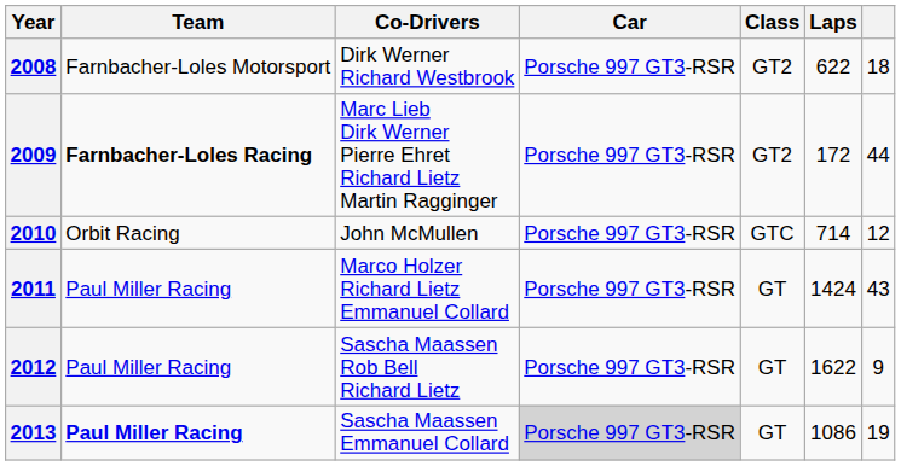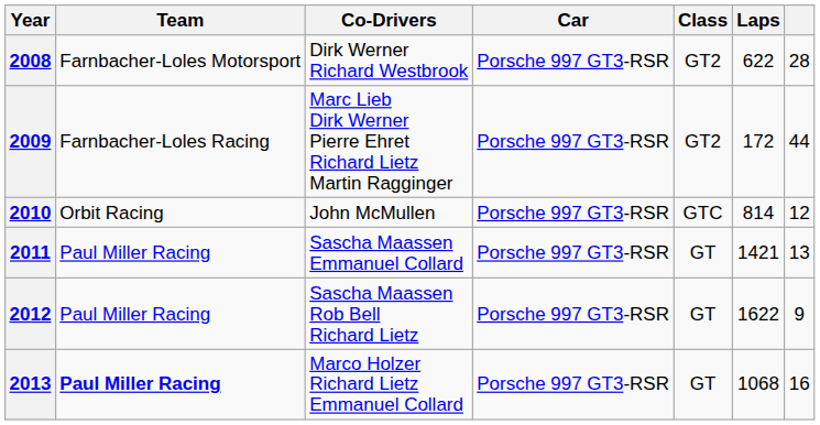 <table class="wikitable" style="text-align:center; font-size:90%">
 <tr>
 <th>Year</th>
 <th>Team</th>
 <th>Co-Drivers</th>
 <th>Car</th>
 <th>Class</th>
 <th>Laps</th>
 <th></th>
 </tr>
 <tr>
 <th><a href='#'>2008</a></th>
 <td align="left"> Farnbacher-Loles Motorsport</td>
 <td align="left"> Dirk Werner<br> <a href='#'>Richard Westbrook</a></td>
 <td align="left"><a href='#'>Porsche 997 GT3</a>-RSR</td>
 <td>GT2</td>
 <td>622</td>
-<td>18</td>
+<td>28</td>
 </tr>
 <tr>
 <th><a href='#'>2009</a></th>
-<td align="left"><strong> Farnbacher-Loles Racing</strong></td>
+<td align="left"> Farnbacher-Loles Racing</td>
 <td align="left"> <a href='#'>Marc Lieb</a><br> <a href='#'>Dirk Werner</a><br> Pierre Ehret<br> <a href='#'>Richard Lietz</a><br> Martin Ragginger</td>
 <td align="left"><a href='#'>Porsche 997 GT3</a>-RSR</td>
 <td>GT2</td>
 <td>172</td>
 <td>44</td>
 </tr>
 <tr>
 <th><a href='#'>2010</a></th>
 <td align="left"> Orbit Racing</td>
 <td align="left"> John McMullen</td>
 <td align="left"><a href='#'>Porsche 997 GT3</a>-RSR</td>
 <td>GTC</td>
-<td>714</td>
+<td>814</td>
 <td>12</td>
 </tr>
 <tr>
 <th><a href='#'>2011</a></th>
 <td align="left"> <a href='#'>Paul Miller Racing</a></td>
-<td align="left"> <a href='#'>Marco Holzer</a><br> <a href='#'>Richard Lietz</a><br> <a href='#'>Emmanuel Collard</a></td>
+<td align="left"> <a href='#'>Sascha Maassen</a><br> <a href='#'>Emmanuel Collard</a></td>
 <td align="left"><a href='#'>Porsche 997 GT3</a>-RSR</td>
 <td>GT</td>
-<td>1424</td>
-<td>43</td>
+<td>1421</td>
+<td>13</td>
 </tr>
 <tr>
 <th><a href='#'>2012</a></th>
 <td align="left"> <a href='#'>Paul Miller Racing</a></td>
 <td align="left"> <a href='#'>Sascha Maassen</a><br> <a href='#'>Rob Bell</a><br> <a href='#'>Richard Lietz</a></td>
 <td align="left"><a href='#'>Porsche 997 GT3</a>-RSR</td>
 <td>GT</td>
 <td>1622</td>
 <td>9</td>
 </tr>
 <tr>
 <th><a href='#'>2013</a></th>
 <td align="left"><strong> <a href='#'>Paul Miller Racing</a></strong></td>
-<td align="left"> <a href='#'>Sascha Maassen</a><br> <a href='#'>Emmanuel Collard</a></td>
-<td align="left" style="background: lightgrey;"><a href='#'>Porsche 997 GT3</a>-RSR</td>
+<td align="left"> <a href='#'>Marco Holzer</a><br> <a href='#'>Richard Lietz</a><br> <a href='#'>Emmanuel Collard</a></td>
+<td align="left"><a href='#'>Porsche 997 GT3</a>-RSR</td>
 <td>GT</td>
-<td>1086</td>
-<td>19</td>
+<td>1068</td>
+<td>16</td>
 </tr>
 </table>
